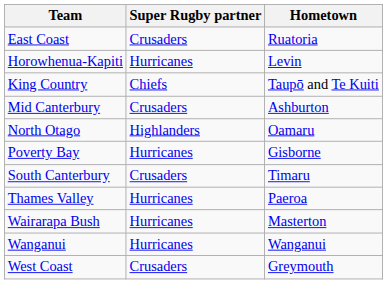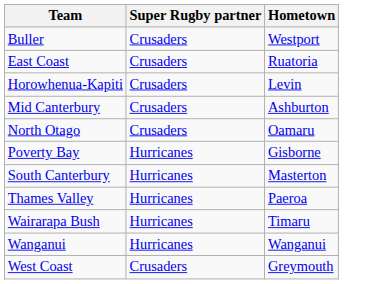 <table class="wikitable sortable">
 <tr>
 <th>Team</th>
 <th>Super Rugby partner</th>
 <th>Hometown</th>
+</tr>
+<tr>
+<td><a href='#'>Buller</a></td>
+<td><a href='#'>Crusaders</a></td>
+<td><a href='#'>Westport</a></td>
 </tr>
 <tr>
 <td><a href='#'>East Coast</a></td>
 <td><a href='#'>Crusaders</a></td>
 <td><a href='#'>Ruatoria</a></td>
 </tr>
 <tr>
 <td><a href='#'>Horowhenua-Kapiti</a></td>
-<td><a href='#'>Hurricanes</a></td>
+<td><a href='#'>Crusaders</a></td>
 <td><a href='#'>Levin</a></td>
-</tr>
-<tr>
-<td><a href='#'>King Country</a></td>
-<td><a href='#'>Chiefs</a></td>
-<td><a href='#'>Taupō</a> and <a href='#'>Te Kuiti</a></td>
 </tr>
 <tr>
 <td><a href='#'>Mid Canterbury</a></td>
 <td><a href='#'>Crusaders</a></td>
 <td><a href='#'>Ashburton</a></td>
 </tr>
 <tr>
 <td><a href='#'>North Otago</a></td>
-<td><a href='#'>Highlanders</a></td>
+<td><a href='#'>Crusaders</a></td>
 <td><a href='#'>Oamaru</a></td>
 </tr>
 <tr>
 <td><a href='#'>Poverty Bay</a></td>
 <td><a href='#'>Hurricanes</a></td>
 <td><a href='#'>Gisborne</a></td>
 </tr>
 <tr>
 <td><a href='#'>South Canterbury</a></td>
-<td><a href='#'>Crusaders</a></td>
-<td><a href='#'>Timaru</a></td>
+<td><a href='#'>Hurricanes</a></td>
+<td><a href='#'>Masterton</a></td>
 </tr>
 <tr>
 <td><a href='#'>Thames Valley</a></td>
 <td><a href='#'>Hurricanes</a></td>
 <td><a href='#'>Paeroa</a></td>
 </tr>
 <tr>
 <td><a href='#'>Wairarapa Bush</a></td>
 <td><a href='#'>Hurricanes</a></td>
-<td><a href='#'>Masterton</a></td>
+<td><a href='#'>Timaru</a></td>
 </tr>
 <tr>
 <td><a href='#'>Wanganui</a></td>
 <td><a href='#'>Hurricanes</a></td>
 <td><a href='#'>Wanganui</a></td>
 </tr>
 <tr>
 <td><a href='#'>West Coast</a></td>
 <td><a href='#'>Crusaders</a></td>
 <td><a href='#'>Greymouth</a></td>
 </tr>
 </table>
